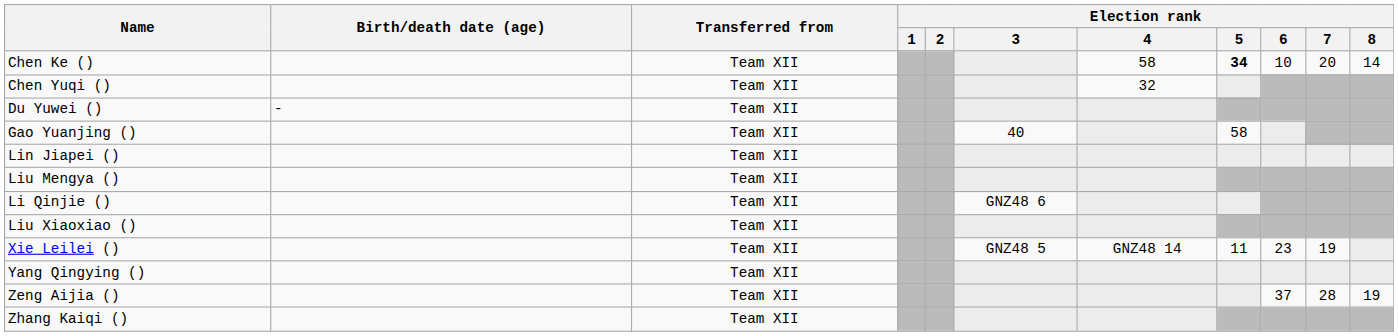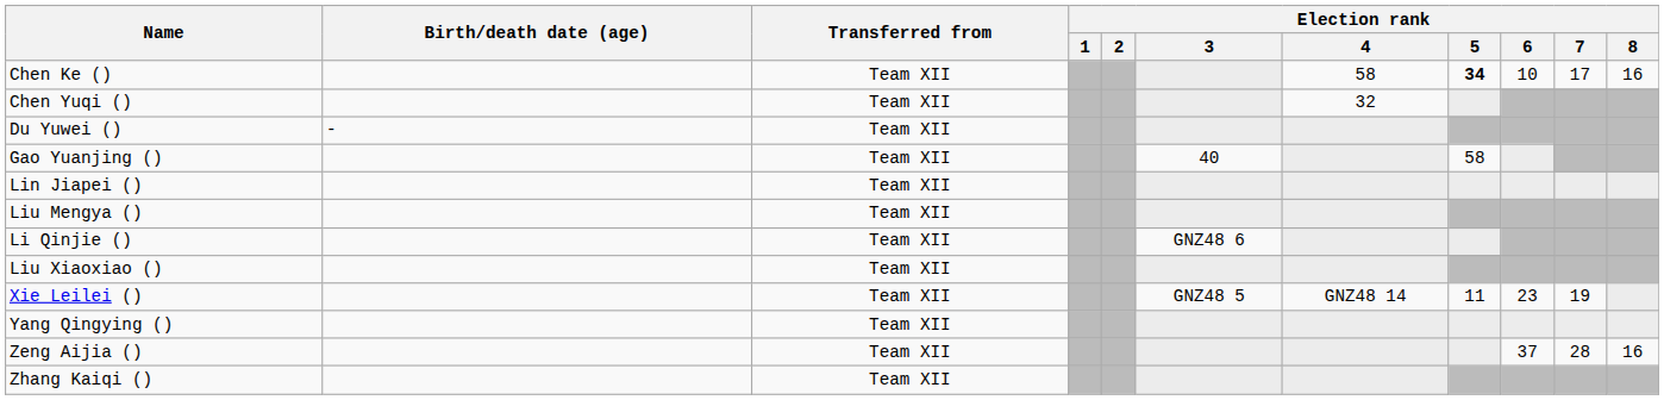 <table class="wikitable sortable"  style="text-align:center; width:100%;">
 <tr>
 <th rowspan="2">Name</th>
 <th rowspan="2">Birth/death date (age)</th>
 <th rowspan="2">Transferred from</th>
 <th colspan="8" class="unsortable">Election rank</th>
 </tr>
 <tr>
 <th data-sort-type="number">1</th>
 <th data-sort-type="number">2</th>
 <th data-sort-type="number">3</th>
 <th data-sort-type="number">4</th>
 <th data-sort-type="number">5</th>
 <th data-sort-type="number">6</th>
 <th data-sort-type="number">7</th>
 <th data-sort-type="number">8</th>
 </tr>
 <tr>
 <td style="text-align:left;" data-sort-value="Chen, Ke">Chen Ke ()</td>
 <td style="text-align:left;"></td>
 <td>Team XII</td>
 <td style="background:#bbb;"> </td>
 <td style="background:#bbb;"> </td>
 <td style="background:#ececec; color:gray;"></td>
 <td>58</td>
 <td><strong>34</strong></td>
 <td>10</td>
-<td>20</td>
-<td>14</td>
+<td>17</td>
+<td>16</td>
 </tr>
 <tr>
 <td style="text-align:left;" data-sort-value="Chen, Yuqi">Chen Yuqi ()</td>
 <td style="text-align:left;"></td>
 <td>Team XII</td>
 <td style="background:#bbb;"> </td>
 <td style="background:#bbb;"> </td>
 <td style="background:#ececec; color:gray;"></td>
 <td>32</td>
 <td style="background:#ececec; color:gray;"></td>
 <td style="background:#bbb;"> </td>
 <td style="background:#bbb;"> </td>
 <td style="background:#bbb;"> </td>
 </tr>
 <tr>
 <td style="text-align:left;" data-sort-value="Du, Yuwei">Du Yuwei ()</td>
 <td style="text-align:left;"> - </td>
 <td>Team XII</td>
 <td style="background:#bbb;"> </td>
 <td style="background:#bbb;"> </td>
 <td style="background:#ececec; color:gray;"></td>
 <td style="background:#ececec; color:gray;"></td>
 <td style="background:#bbb;"> </td>
 <td style="background:#bbb;"> </td>
 <td style="background:#bbb;"> </td>
 <td style="background:#bbb;"> </td>
 </tr>
 <tr>
 <td style="text-align:left;" data-sort-value="Gao, Yuanjing">Gao Yuanjing ()</td>
 <td style="text-align:left;"></td>
 <td>Team XII</td>
 <td style="background:#bbb;"> </td>
 <td style="background:#bbb;"> </td>
 <td>40</td>
 <td style="background:#ececec; color:gray;"></td>
 <td>58</td>
 <td style="background:#ececec; color:gray;"></td>
 <td style="background:#bbb;"> </td>
 <td style="background:#bbb;"> </td>
 </tr>
 <tr>
 <td style="text-align:left;" data-sort-value="Lin, Jiapei">Lin Jiapei ()</td>
 <td style="text-align:left;"></td>
 <td>Team XII</td>
 <td style="background:#bbb;"> </td>
 <td style="background:#bbb;"> </td>
 <td style="background:#ececec; color:gray;"></td>
 <td style="background:#ececec; color:gray;"></td>
 <td style="background:#ececec; color:gray;"></td>
 <td style="background:#ececec; color:gray;"></td>
 <td style="background:#ececec; color:gray;"></td>
 <td style="background:#ececec; color:gray;"></td>
 </tr>
 <tr>
 <td style="text-align:left;" data-sort-value="Liu, Mengya">Liu Mengya ()</td>
 <td style="text-align:left;"></td>
 <td>Team XII</td>
 <td style="background:#bbb;"> </td>
 <td style="background:#bbb;"> </td>
 <td style="background:#ececec; color:gray;"></td>
 <td style="background:#ececec; color:gray;"></td>
 <td style="background:#bbb;"> </td>
 <td style="background:#bbb;"> </td>
 <td style="background:#bbb;"> </td>
 <td style="background:#bbb;"> </td>
 </tr>
 <tr>
 <td style="text-align:left;" data-sort-value="Li, Qinjie">Li Qinjie ()</td>
 <td style="text-align:left;"></td>
 <td>Team XII</td>
 <td style="background:#bbb;"> </td>
 <td style="background:#bbb;"> </td>
 <td>GNZ48 6</td>
 <td style="background:#ececec; color:gray;"></td>
 <td style="background:#ececec; color:gray;"></td>
 <td style="background:#bbb;"> </td>
 <td style="background:#bbb;"> </td>
 <td style="background:#bbb;"> </td>
 </tr>
 <tr>
 <td style="text-align:left;" data-sort-value="Liu, Xiaoxiao">Liu Xiaoxiao ()</td>
 <td style="text-align:left;"></td>
 <td>Team XII</td>
 <td style="background:#bbb;"> </td>
 <td style="background:#bbb;"> </td>
 <td style="background:#ececec; color:gray;"></td>
 <td style="background:#ececec; color:gray;"></td>
 <td style="background:#bbb;"> </td>
 <td style="background:#bbb;"> </td>
 <td style="background:#bbb;"> </td>
 <td style="background:#bbb;"> </td>
 </tr>
 <tr>
 <td style="text-align:left;" data-sort-value="Xie, Leilei"><a href='#'>Xie Leilei</a> ()</td>
 <td style="text-align:left;"></td>
 <td>Team XII</td>
 <td style="background:#bbb;"> </td>
 <td style="background:#bbb;"> </td>
 <td>GNZ48 5</td>
 <td>GNZ48 14</td>
 <td>11</td>
 <td>23</td>
 <td>19</td>
 <td style="background:#ececec; color:gray;"></td>
 </tr>
 <tr>
 <td style="text-align:left;" data-sort-value="Yang, Qingying">Yang Qingying ()</td>
 <td style="text-align:left;"></td>
 <td>Team XII</td>
 <td style="background:#bbb;"> </td>
 <td style="background:#bbb;"> </td>
 <td style="background:#ececec; color:gray;"></td>
 <td style="background:#ececec; color:gray;"></td>
 <td style="background:#ececec; color:gray;"></td>
 <td style="background:#ececec; color:gray;"></td>
 <td style="background:#ececec; color:gray;"></td>
 <td style="background:#ececec; color:gray;"></td>
 </tr>
 <tr>
 <td style="text-align:left;" data-sort-value="Zeng, Aijia">Zeng Aijia ()</td>
 <td style="text-align:left;"></td>
 <td>Team XII</td>
 <td style="background:#bbb;"> </td>
 <td style="background:#bbb;"> </td>
 <td style="background:#ececec; color:gray;"></td>
 <td style="background:#ececec; color:gray;"></td>
 <td style="background:#ececec; color:gray;"></td>
 <td>37</td>
 <td>28</td>
-<td>19</td>
+<td>16</td>
 </tr>
 <tr>
 <td style="text-align:left;" data-sort-value="Zhang, Kaiqi">Zhang Kaiqi ()</td>
 <td style="text-align:left;"></td>
 <td>Team XII</td>
 <td style="background:#bbb;"> </td>
 <td style="background:#bbb;"> </td>
 <td style="background:#ececec; color:gray;"></td>
 <td style="background:#ececec; color:gray;"></td>
 <td style="background:#bbb;"> </td>
 <td style="background:#bbb;"> </td>
 <td style="background:#bbb;"> </td>
 <td style="background:#bbb;"> </td>
 </tr>
 </table>
